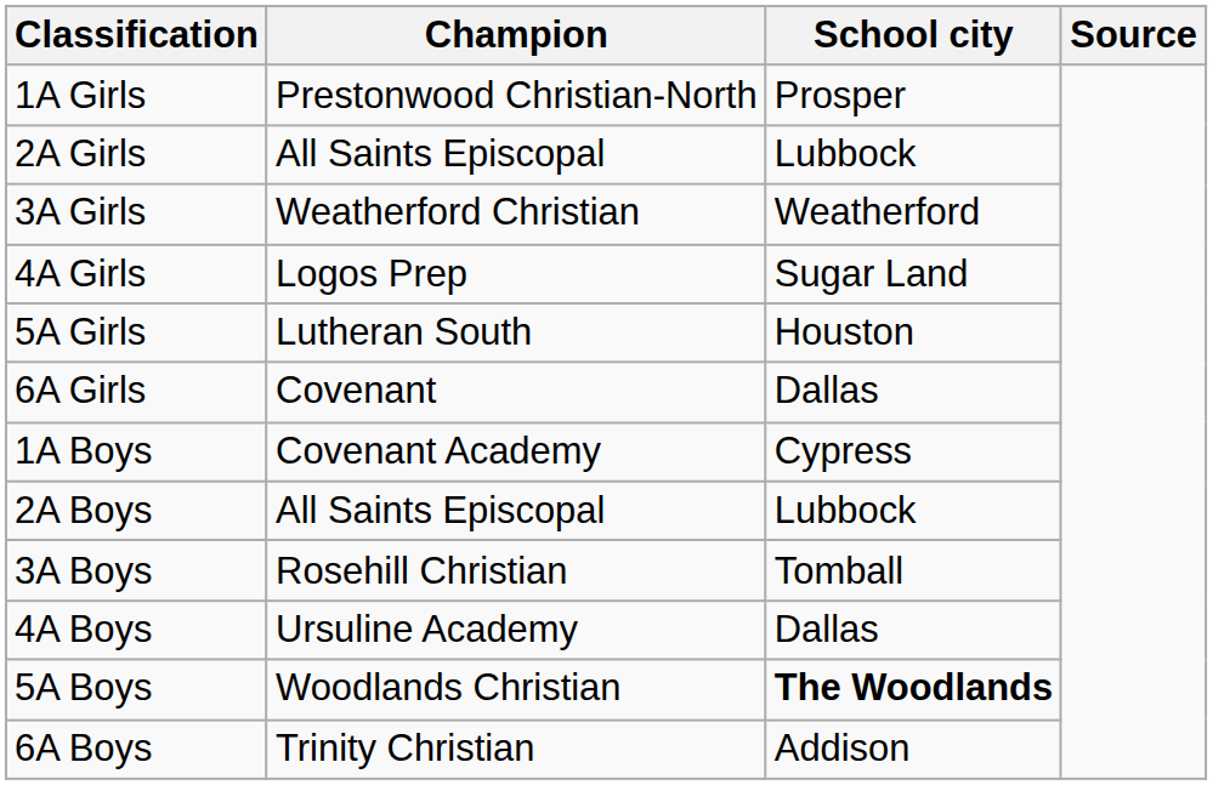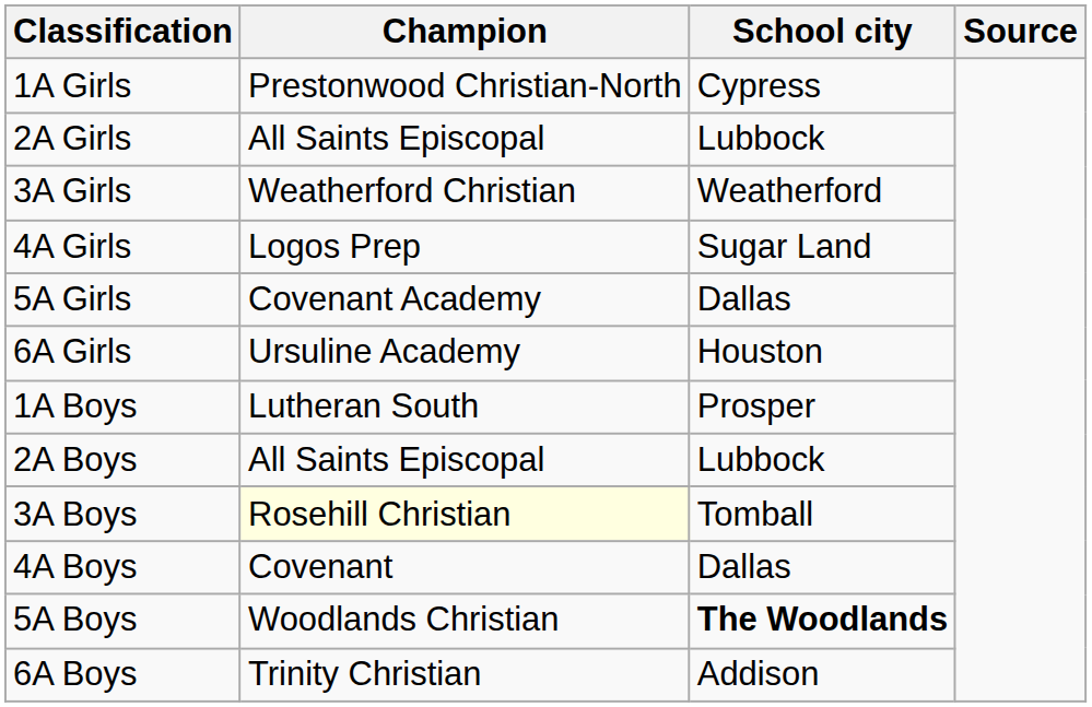 <table class="wikitable">
 <tr>
 <th>Classification</th>
 <th>Champion</th>
 <th>School city</th>
 <th>Source</th>
 </tr>
 <tr>
 <td>1A Girls</td>
 <td>Prestonwood Christian-North</td>
-<td>Prosper</td>
+<td>Cypress</td>
 <td rowspan="12"></td>
 </tr>
 <tr>
 <td>2A Girls</td>
 <td>All Saints Episcopal</td>
 <td>Lubbock</td>
 </tr>
 <tr>
 <td>3A Girls</td>
 <td>Weatherford Christian</td>
 <td>Weatherford</td>
 </tr>
 <tr>
 <td>4A Girls</td>
 <td>Logos Prep</td>
 <td>Sugar Land</td>
 </tr>
 <tr>
 <td>5A Girls</td>
-<td>Lutheran South</td>
+<td>Covenant Academy</td>
+<td>Dallas</td>
+</tr>
+<tr>
+<td>6A Girls</td>
+<td>Ursuline Academy</td>
 <td>Houston</td>
 </tr>
 <tr>
-<td>6A Girls</td>
-<td>Covenant</td>
-<td>Dallas</td>
-</tr>
-<tr>
 <td>1A Boys</td>
-<td>Covenant Academy</td>
-<td>Cypress</td>
+<td>Lutheran South</td>
+<td>Prosper</td>
 </tr>
 <tr>
 <td>2A Boys</td>
 <td>All Saints Episcopal</td>
 <td>Lubbock</td>
 </tr>
 <tr>
 <td>3A Boys</td>
-<td>Rosehill Christian</td>
+<td style="background: lightyellow;">Rosehill Christian</td>
 <td>Tomball</td>
 </tr>
 <tr>
 <td>4A Boys</td>
-<td>Ursuline Academy</td>
+<td>Covenant</td>
 <td>Dallas</td>
 </tr>
 <tr>
 <td>5A Boys</td>
 <td>Woodlands Christian</td>
 <td><strong>The Woodlands</strong></td>
 </tr>
 <tr>
 <td>6A Boys</td>
 <td>Trinity Christian</td>
 <td>Addison</td>
 </tr>
 </table>
